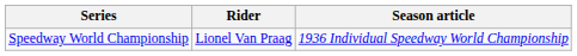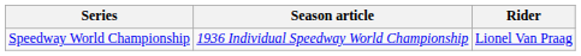 <table class="wikitable" style="font-size: 87%;">
 <tr>
 <th>Series</th>
+<th>Season article</th>
 <th>Rider</th>
-<th>Season article</th>
 </tr>
 <tr>
 <td><a href='#'>Speedway World Championship</a></td>
+<td><em><a href='#'>1936 Individual Speedway World Championship</a></em></td>
 <td> <a href='#'>Lionel Van Praag</a></td>
-<td><em><a href='#'>1936 Individual Speedway World Championship</a></em></td>
 </tr>
 </table>
